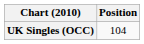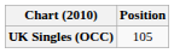 <table class="wikitable plainrowheaders" style="text-align:center">
 <tr>
 <th>Chart (2010)</th>
 <th>Position</th>
 </tr>
 <tr>
 <th scope="row">UK Singles (OCC)</th>
-<td>104</td>
+<td>105</td>
 </tr>
 </table>
